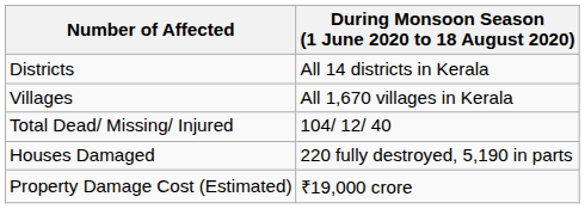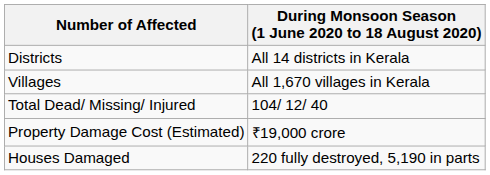 <table class="wikitable">
 <tr>
 <th>Number of Affected</th>
 <th>During Monsoon Season<br>(1 June 2020 to 18 August 2020)</th>
 </tr>
 <tr>
 <td>Districts</td>
 <td>All 14 districts in Kerala</td>
 </tr>
 <tr>
 <td>Villages</td>
 <td>All 1,670 villages in Kerala</td>
 </tr>
 <tr>
 <td>Total Dead/ Missing/ Injured</td>
 <td>104/ 12/ 40</td>
 </tr>
 <tr>
+<td>Property Damage Cost (Estimated)</td>
+<td>₹19,000 crore</td>
+</tr>
+<tr>
 <td>Houses Damaged</td>
 <td>220 fully destroyed, 5,190 in parts</td>
 </tr>
-<tr>
-<td>Property Damage Cost (Estimated)</td>
-<td>₹19,000 crore</td>
-</tr>
 </table>
